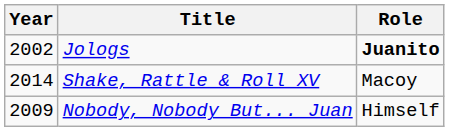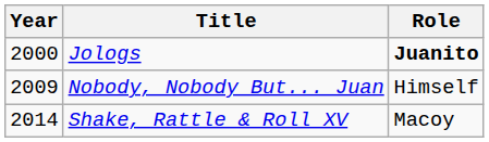 <table class="wikitable">
 <tr>
 <th>Year</th>
 <th>Title</th>
 <th>Role</th>
 </tr>
 <tr>
-<td>2002</td>
+<td>2000</td>
 <td><em><a href='#'>Jologs</a></em></td>
 <td><strong>Juanito</strong></td>
+</tr>
+<tr>
+<td>2009</td>
+<td><em><a href='#'>Nobody, Nobody But... Juan</a></em></td>
+<td>Himself</td>
 </tr>
 <tr>
 <td>2014</td>
 <td><em><a href='#'>Shake, Rattle & Roll XV</a></em></td>
 <td>Macoy</td>
 </tr>
-<tr>
-<td>2009</td>
-<td><em><a href='#'>Nobody, Nobody But... Juan</a></em></td>
-<td>Himself</td>
-</tr>
 </table>
